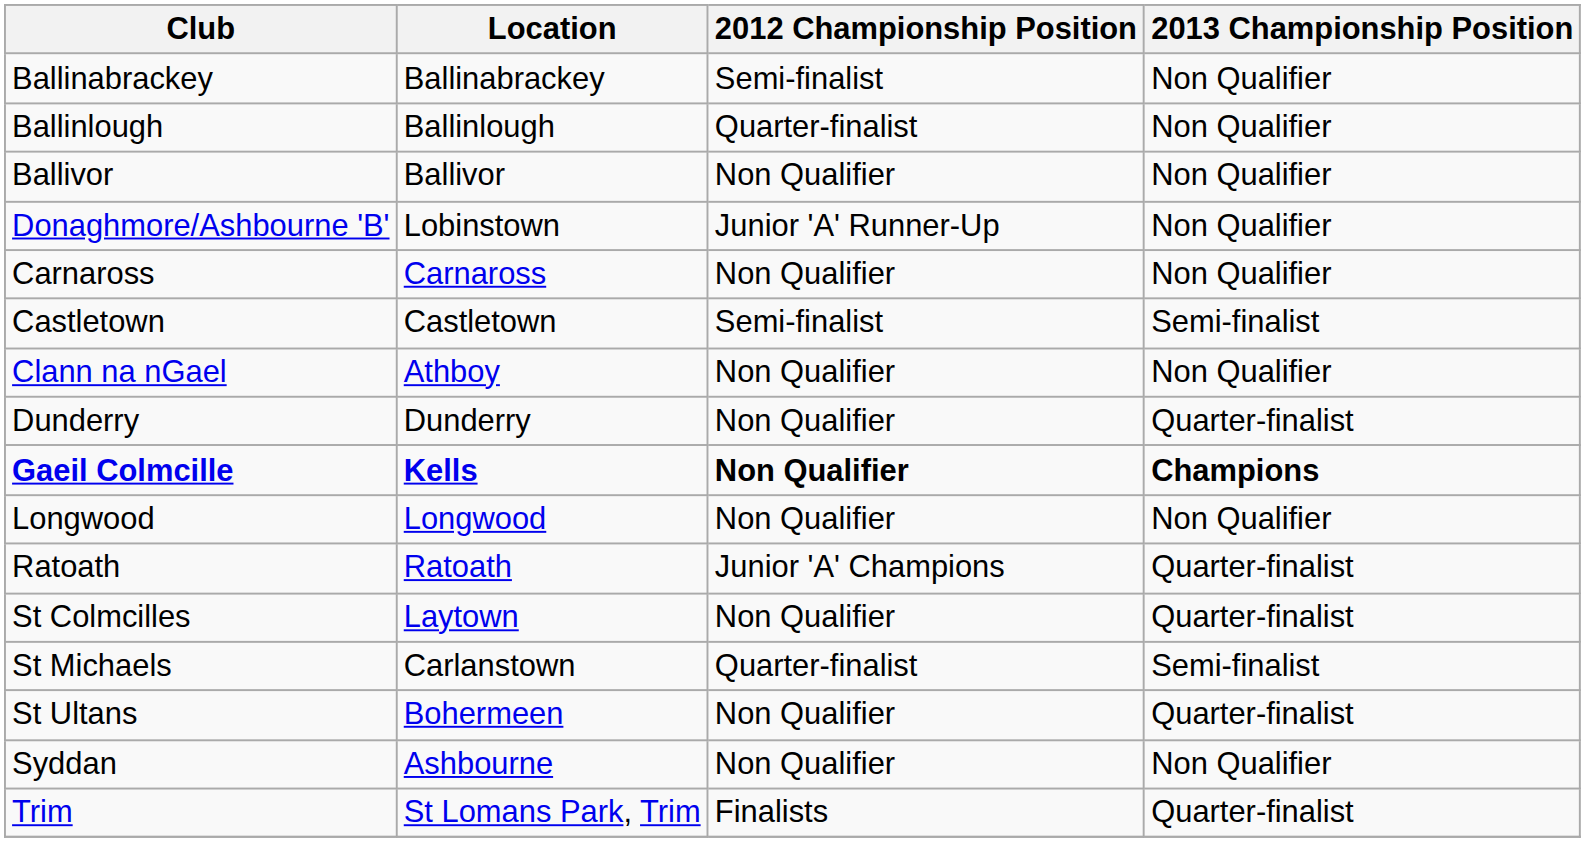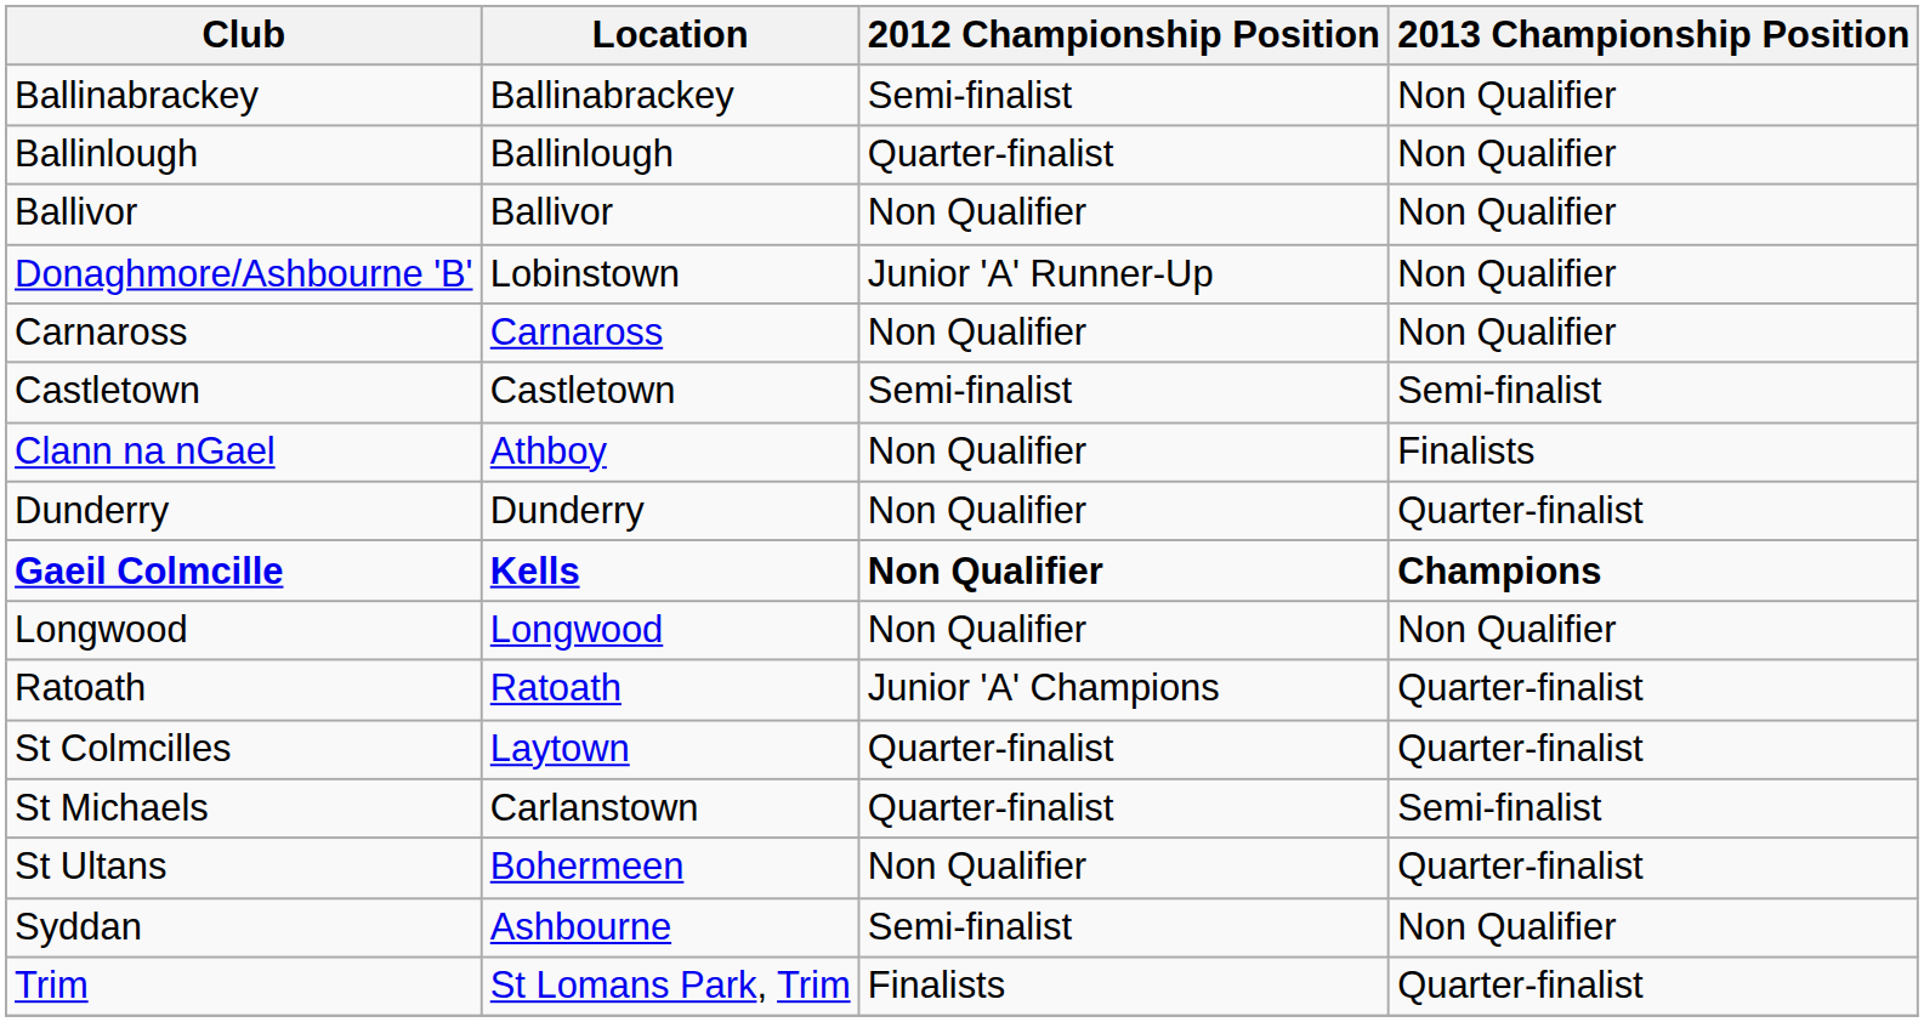 <table class="wikitable sortable">
 <tr>
 <th>Club</th>
 <th>Location</th>
 <th>2012 Championship Position</th>
 <th>2013 Championship Position</th>
 </tr>
 <tr>
 <td>Ballinabrackey</td>
 <td>Ballinabrackey</td>
 <td>Semi-finalist</td>
 <td>Non Qualifier</td>
 </tr>
 <tr>
 <td>Ballinlough</td>
 <td>Ballinlough</td>
 <td>Quarter-finalist</td>
 <td>Non Qualifier</td>
 </tr>
 <tr>
 <td>Ballivor</td>
 <td>Ballivor</td>
 <td>Non Qualifier</td>
 <td>Non Qualifier</td>
 </tr>
 <tr>
 <td><a href='#'>Donaghmore/Ashbourne 'B'</a></td>
 <td>Lobinstown</td>
 <td>Junior 'A' Runner-Up</td>
 <td>Non Qualifier</td>
 </tr>
 <tr>
 <td>Carnaross</td>
 <td><a href='#'>Carnaross</a></td>
 <td>Non Qualifier</td>
 <td>Non Qualifier</td>
 </tr>
 <tr>
 <td>Castletown</td>
 <td>Castletown</td>
 <td>Semi-finalist</td>
 <td>Semi-finalist</td>
 </tr>
 <tr>
 <td><a href='#'>Clann na nGael</a></td>
 <td><a href='#'>Athboy</a></td>
 <td>Non Qualifier</td>
-<td>Non Qualifier</td>
+<td>Finalists</td>
 </tr>
 <tr>
 <td>Dunderry</td>
 <td>Dunderry</td>
 <td>Non Qualifier</td>
 <td>Quarter-finalist</td>
 </tr>
 <tr>
 <td><strong><a href='#'>Gaeil Colmcille</a></strong></td>
 <td><strong><a href='#'>Kells</a></strong></td>
 <td><strong>Non Qualifier</strong></td>
 <td><strong>Champions</strong></td>
 </tr>
 <tr>
 <td>Longwood</td>
 <td><a href='#'>Longwood</a></td>
 <td>Non Qualifier</td>
 <td>Non Qualifier</td>
 </tr>
 <tr>
 <td>Ratoath</td>
 <td><a href='#'>Ratoath</a></td>
 <td>Junior 'A' Champions</td>
 <td>Quarter-finalist</td>
 </tr>
 <tr>
 <td>St Colmcilles</td>
 <td><a href='#'>Laytown</a></td>
-<td>Non Qualifier</td>
+<td>Quarter-finalist</td>
 <td>Quarter-finalist</td>
 </tr>
 <tr>
 <td>St Michaels</td>
 <td>Carlanstown</td>
 <td>Quarter-finalist</td>
 <td>Semi-finalist</td>
 </tr>
 <tr>
 <td>St Ultans</td>
 <td><a href='#'>Bohermeen</a></td>
 <td>Non Qualifier</td>
 <td>Quarter-finalist</td>
 </tr>
 <tr>
 <td>Syddan</td>
 <td><a href='#'>Ashbourne</a></td>
-<td>Non Qualifier</td>
+<td>Semi-finalist</td>
 <td>Non Qualifier</td>
 </tr>
 <tr>
 <td><a href='#'>Trim</a></td>
 <td><a href='#'>St Lomans Park</a>, <a href='#'>Trim</a></td>
 <td>Finalists</td>
 <td>Quarter-finalist</td>
 </tr>
 <tr>
 </tr>
 </table>
